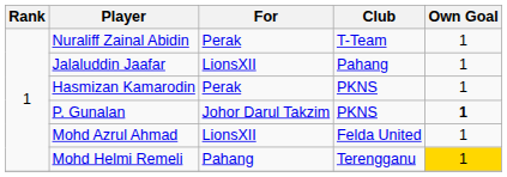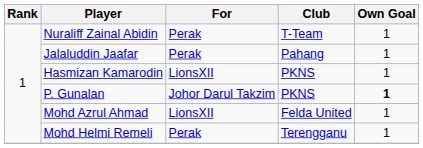 <table class="wikitable" style="text-align:center">
 <tr>
 <th>Rank</th>
 <th>Player</th>
 <th>For</th>
 <th>Club</th>
 <th>Own Goal</th>
 </tr>
 <tr>
 <td rowspan="6">1</td>
 <td align="left"><a href='#'>Nuraliff Zainal Abidin</a></td>
 <td align="left"><a href='#'>Perak</a></td>
 <td align="left"><a href='#'>T-Team</a></td>
 <td rowspan="1">1</td>
 </tr>
 <tr>
 <td align="left"><a href='#'>Jalaluddin Jaafar</a></td>
-<td align="left"><a href='#'>LionsXII</a></td>
+<td align="left"><a href='#'>Perak</a></td>
 <td align="left"><a href='#'>Pahang</a></td>
 <td rowspan="1">1</td>
 </tr>
 <tr>
 <td align="left"><a href='#'>Hasmizan Kamarodin</a></td>
-<td align="left"><a href='#'>Perak</a></td>
+<td align="left"><a href='#'>LionsXII</a></td>
 <td align="left"><a href='#'>PKNS</a></td>
 <td rowspan="1">1</td>
 </tr>
 <tr>
 <td align="left"><a href='#'>P. Gunalan</a></td>
 <td align="left"><a href='#'>Johor Darul Takzim</a></td>
 <td align="left"><a href='#'>PKNS</a></td>
 <td rowspan="1"><strong>1</strong></td>
 </tr>
 <tr>
 <td align="left"><a href='#'>Mohd Azrul Ahmad</a></td>
 <td align="left"><a href='#'>LionsXII</a></td>
 <td align="left"><a href='#'>Felda United</a></td>
 <td rowspan="1">1</td>
 </tr>
 <tr>
 <td align="left"><a href='#'>Mohd Helmi Remeli</a></td>
-<td align="left"><a href='#'>Pahang</a></td>
+<td align="left"><a href='#'>Perak</a></td>
 <td align="left"><a href='#'>Terengganu</a></td>
-<td rowspan="1" style="background: gold;">1</td>
+<td rowspan="1">1</td>
 </tr>
 <tr>
 </tr>
 </table>
